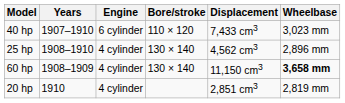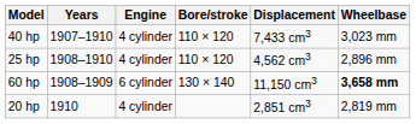 <table class="wikitable">
 <tr>
 <th>Model</th>
 <th>Years</th>
 <th>Engine</th>
 <th>Bore/stroke</th>
 <th>Displacement</th>
 <th>Wheelbase</th>
 </tr>
 <tr>
 <td>40 hp</td>
 <td>1907–1910</td>
-<td>6 cylinder</td>
+<td>4 cylinder</td>
 <td>110 × 120</td>
 <td>7,433 cm<sup>3</sup></td>
 <td>3,023 mm</td>
 </tr>
 <tr>
 <td>25 hp</td>
 <td>1908–1910</td>
 <td>4 cylinder</td>
-<td>130 × 140</td>
+<td>110 × 120</td>
 <td>4,562 cm<sup>3</sup></td>
 <td>2,896 mm</td>
 </tr>
 <tr>
 <td>60 hp</td>
 <td>1908–1909</td>
-<td>4 cylinder</td>
+<td>6 cylinder</td>
 <td>130 × 140</td>
 <td>11,150 cm<sup>3</sup></td>
 <td><strong>3,658 mm</strong></td>
 </tr>
 <tr>
 <td>20 hp</td>
 <td>1910</td>
 <td>4 cylinder</td>
 <td></td>
 <td>2,851 cm<sup>3</sup></td>
 <td>2,819 mm</td>
 </tr>
 </table>
